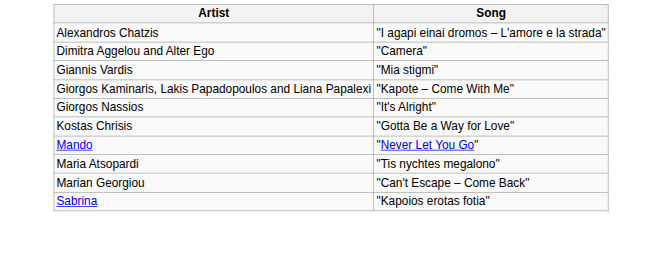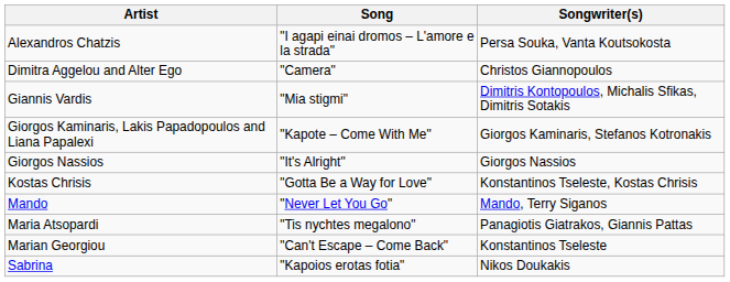 <table class="sortable wikitable" style="margin: 1em auto 1em auto">
 <tr>
 <th>Artist</th>
 <th>Song</th>
+<th>Songwriter(s)</th>
 </tr>
 <tr>
 <td>Alexandros Chatzis</td>
 <td>"I agapi einai dromos – L'amore e la strada" </td>
+<td>Persa Souka, Vanta Koutsokosta</td>
 </tr>
 <tr>
 <td>Dimitra Aggelou and Alter Ego</td>
 <td>"Camera"</td>
+<td>Christos Giannopoulos</td>
 </tr>
 <tr>
 <td>Giannis Vardis</td>
 <td>"Mia stigmi" </td>
+<td><a href='#'>Dimitris Kontopoulos</a>, Michalis Sfikas, Dimitris Sotakis</td>
 </tr>
 <tr>
 <td>Giorgos Kaminaris, Lakis Papadopoulos and Liana Papalexi</td>
 <td>"Kapote – Come With Me" </td>
+<td>Giorgos Kaminaris, Stefanos Kotronakis</td>
 </tr>
 <tr>
 <td>Giorgos Nassios</td>
 <td>"It's Alright"</td>
+<td>Giorgos Nassios</td>
 </tr>
 <tr>
 <td>Kostas Chrisis</td>
 <td>"Gotta Be a Way for Love"</td>
+<td>Konstantinos Tseleste, Kostas Chrisis</td>
 </tr>
 <tr>
 <td><a href='#'>Mando</a></td>
 <td>"<a href='#'>Never Let You Go</a>"</td>
+<td><a href='#'>Mando</a>, Terry Siganos</td>
 </tr>
 <tr>
 <td>Maria Atsopardi</td>
 <td>"Tis nychtes megalono" </td>
+<td>Panagiotis Giatrakos, Giannis Pattas</td>
 </tr>
 <tr>
 <td>Marian Georgiou</td>
 <td>"Can't Escape – Come Back"</td>
+<td>Konstantinos Tseleste</td>
 </tr>
 <tr>
 <td><a href='#'>Sabrina</a></td>
 <td>"Kapoios erotas fotia" </td>
+<td>Nikos Doukakis</td>
 </tr>
 </table>
